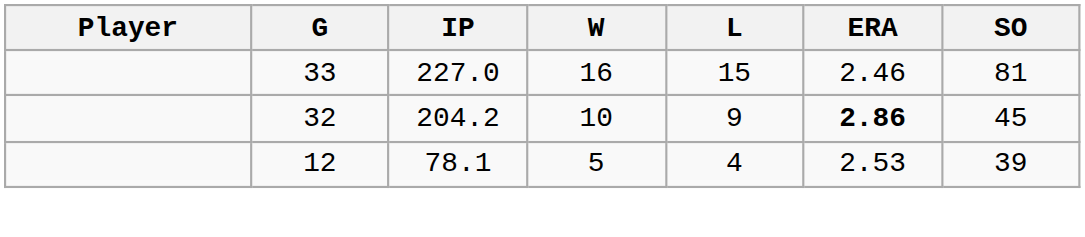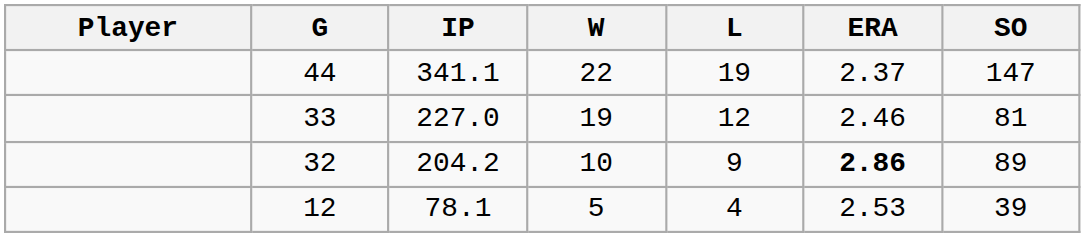 <table class="wikitable sortable">
 <tr>
 <th bgcolor="#DDDDFF" width="16%">Player</th>
 <th bgcolor="#DDDDFF" width="9%">G</th>
 <th bgcolor="#DDDDFF" width="9%">IP</th>
 <th bgcolor="#DDDDFF" width="9%">W</th>
 <th bgcolor="#DDDDFF" width="9%">L</th>
 <th bgcolor="#DDDDFF" width="9%">ERA</th>
 <th bgcolor="#DDDDFF" width="9%">SO</th>
 </tr>
 <tr align="center">
 <td></td>
+<td>44</td>
+<td>341.1</td>
+<td>22</td>
+<td>19</td>
+<td>2.37</td>
+<td>147</td>
+</tr>
+<tr align="center">
+<td></td>
 <td>33</td>
 <td>227.0</td>
-<td>16</td>
-<td>15</td>
+<td>19</td>
+<td>12</td>
 <td>2.46</td>
 <td>81</td>
 </tr>
 <tr align="center">
 <td></td>
 <td>32</td>
 <td>204.2</td>
 <td>10</td>
 <td>9</td>
 <td><strong>2.86</strong></td>
-<td>45</td>
+<td>89</td>
 </tr>
 <tr align="center">
 <td></td>
 <td>12</td>
 <td>78.1</td>
 <td>5</td>
 <td>4</td>
 <td>2.53</td>
 <td>39</td>
 </tr>
 </table>
